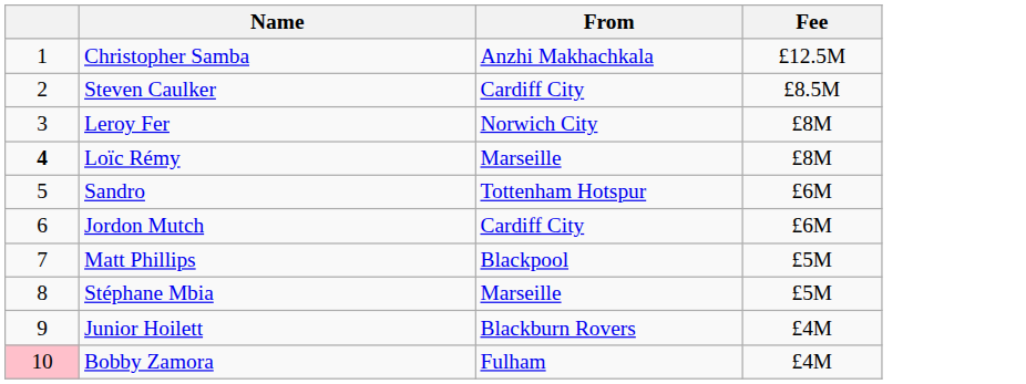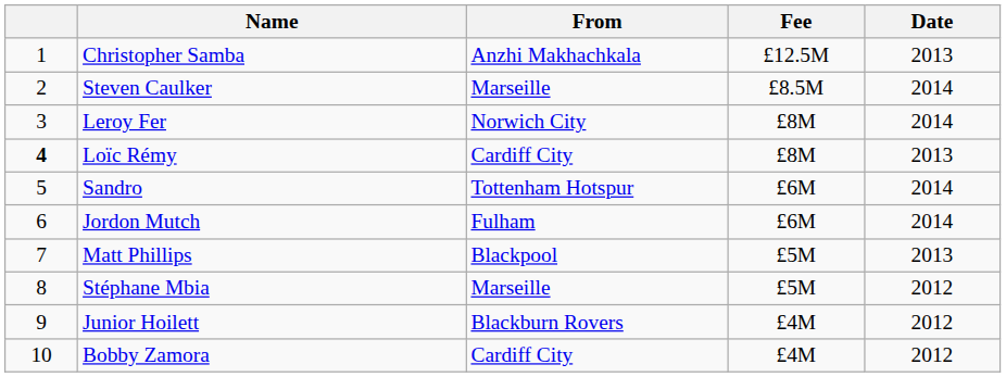 <table class="wikitable sortable" style="text-align: center;">
 <tr>
 <th style="width: 3em;"></th>
 <th style="width: 18em;">Name</th>
 <th style="width: 12em;">From</th>
 <th style="width:6em;">Fee</th>
+<th style="width: 6em;">Date</th>
 </tr>
 <tr>
 <td>1</td>
 <td align="left"> <a href='#'>Christopher Samba</a></td>
 <td align="left"> <a href='#'>Anzhi Makhachkala</a></td>
 <td>£12.5M</td>
+<td>2013</td>
 </tr>
 <tr>
 <td>2</td>
 <td align="left"> <a href='#'>Steven Caulker</a></td>
-<td align="left"> <a href='#'>Cardiff City</a></td>
+<td align="left"> <a href='#'>Marseille</a></td>
 <td>£8.5M</td>
+<td>2014</td>
 </tr>
 <tr>
 <td>3</td>
 <td align="left"> <a href='#'>Leroy Fer</a></td>
 <td align="left"> <a href='#'>Norwich City</a></td>
 <td>£8M</td>
+<td>2014</td>
 </tr>
 <tr>
 <td><strong>4</strong></td>
 <td align="left"> <a href='#'>Loïc Rémy</a></td>
-<td align="left"> <a href='#'>Marseille</a></td>
+<td align="left"> <a href='#'>Cardiff City</a></td>
 <td>£8M</td>
+<td>2013</td>
 </tr>
 <tr>
 <td>5</td>
 <td align="left"> <a href='#'>Sandro</a></td>
 <td align="left"> <a href='#'>Tottenham Hotspur</a></td>
 <td>£6M</td>
+<td>2014</td>
 </tr>
 <tr>
 <td>6</td>
 <td align="left"> <a href='#'>Jordon Mutch</a></td>
-<td align="left"> <a href='#'>Cardiff City</a></td>
+<td align="left"> <a href='#'>Fulham</a></td>
 <td>£6M</td>
+<td>2014</td>
 </tr>
 <tr>
 <td>7</td>
 <td align="left"> <a href='#'>Matt Phillips</a></td>
 <td align="left"> <a href='#'>Blackpool</a></td>
 <td>£5M</td>
+<td>2013</td>
 </tr>
 <tr>
 <td>8</td>
 <td align="left"> <a href='#'>Stéphane Mbia</a></td>
 <td align="left"> <a href='#'>Marseille</a></td>
 <td>£5M</td>
+<td>2012</td>
 </tr>
 <tr>
 <td>9</td>
 <td align="left"> <a href='#'>Junior Hoilett</a></td>
 <td align="left"> <a href='#'>Blackburn Rovers</a></td>
 <td>£4M</td>
+<td>2012</td>
 </tr>
 <tr>
-<td style="background: pink;">10</td>
+<td>10</td>
 <td align="left"> <a href='#'>Bobby Zamora</a></td>
-<td align="left"> <a href='#'>Fulham</a></td>
+<td align="left"> <a href='#'>Cardiff City</a></td>
 <td>£4M</td>
+<td>2012</td>
 </tr>
 </table>
